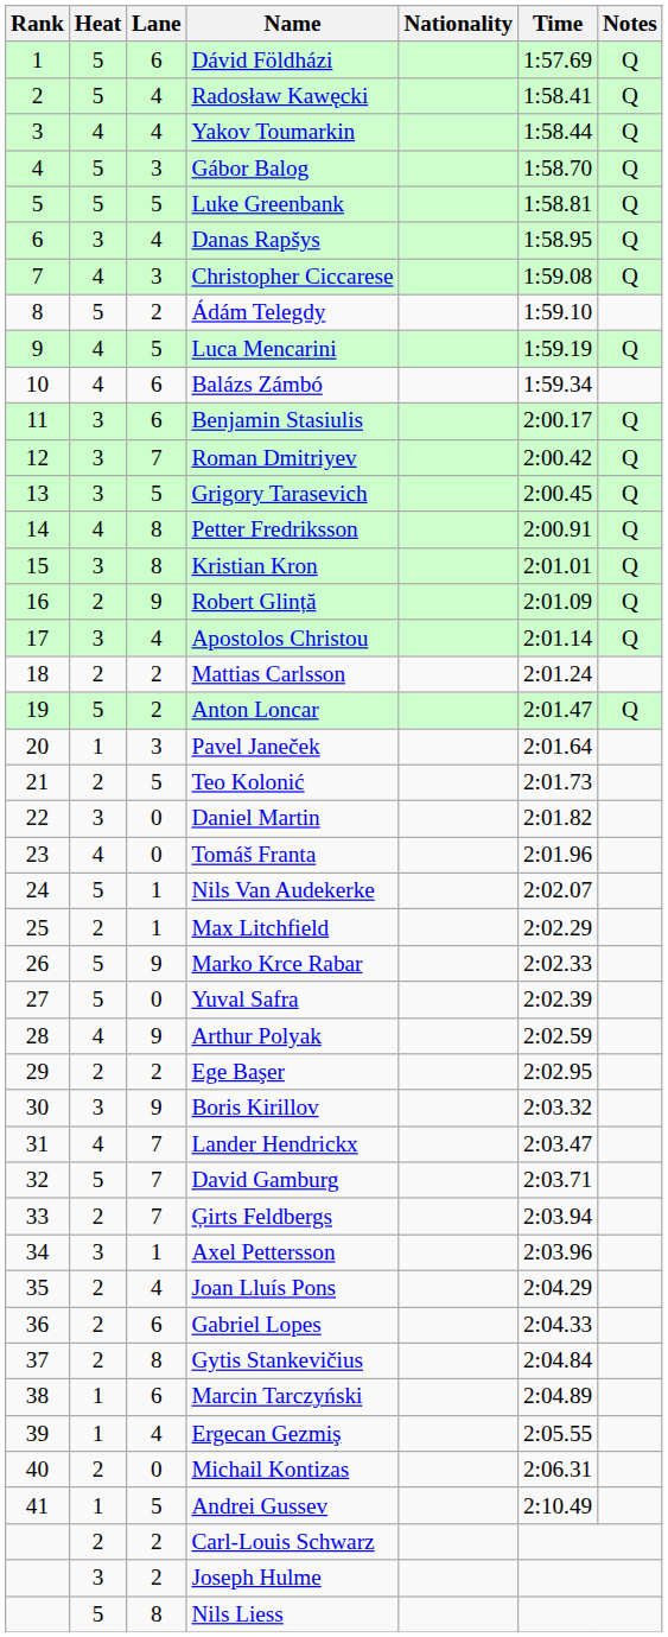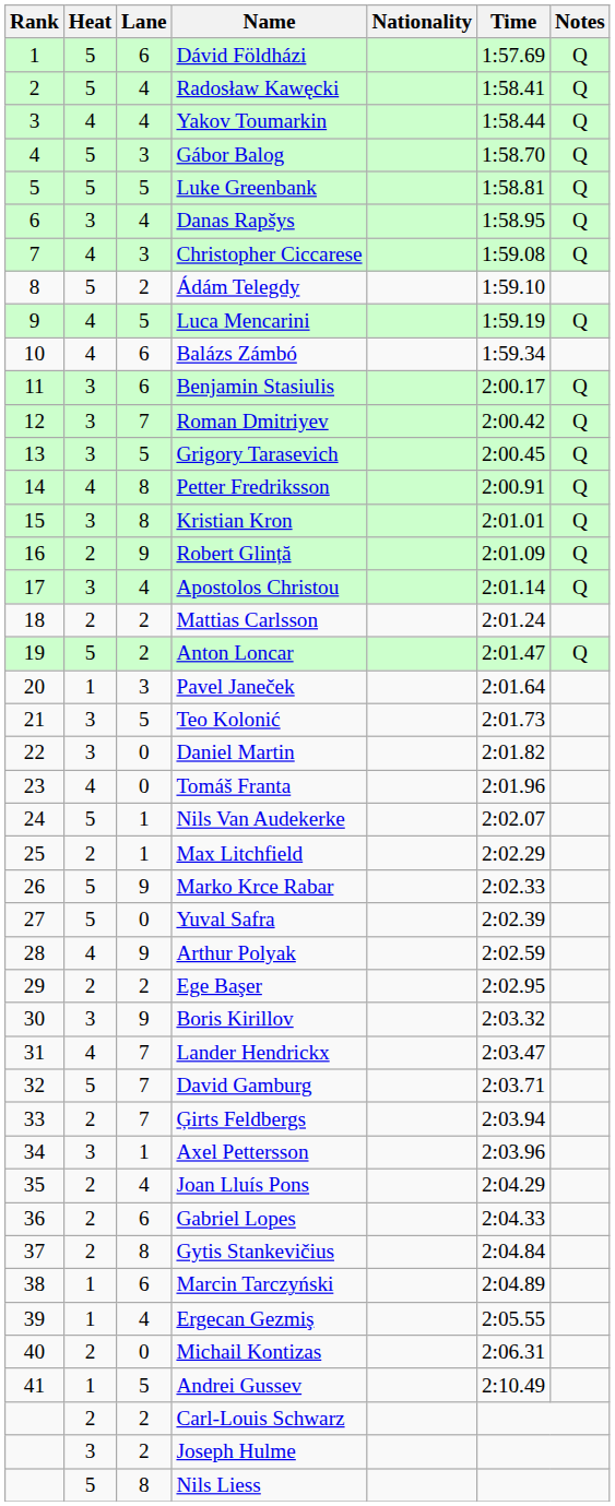 <table class="wikitable sortable" style="text-align:center">
 <tr>
 <th>Rank</th>
 <th>Heat</th>
 <th>Lane</th>
 <th>Name</th>
 <th>Nationality</th>
 <th>Time</th>
 <th>Notes</th>
 </tr>
 <tr bgcolor=ccffcc>
 <td>1</td>
 <td>5</td>
 <td>6</td>
 <td align=left><a href='#'>Dávid Földházi</a></td>
 <td align=left></td>
 <td>1:57.69</td>
 <td>Q</td>
 </tr>
 <tr bgcolor=ccffcc>
 <td>2</td>
 <td>5</td>
 <td>4</td>
 <td align=left><a href='#'>Radosław Kawęcki</a></td>
 <td align=left></td>
 <td>1:58.41</td>
 <td>Q</td>
 </tr>
 <tr bgcolor=ccffcc>
 <td>3</td>
 <td>4</td>
 <td>4</td>
 <td align=left><a href='#'>Yakov Toumarkin</a></td>
 <td align=left></td>
 <td>1:58.44</td>
 <td>Q</td>
 </tr>
 <tr bgcolor=ccffcc>
 <td>4</td>
 <td>5</td>
 <td>3</td>
 <td align=left><a href='#'>Gábor Balog</a></td>
 <td align=left></td>
 <td>1:58.70</td>
 <td>Q</td>
 </tr>
 <tr bgcolor=ccffcc>
 <td>5</td>
 <td>5</td>
 <td>5</td>
 <td align=left><a href='#'>Luke Greenbank</a></td>
 <td align=left></td>
 <td>1:58.81</td>
 <td>Q</td>
 </tr>
 <tr bgcolor=ccffcc>
 <td>6</td>
 <td>3</td>
 <td>4</td>
 <td align=left><a href='#'>Danas Rapšys</a></td>
 <td align=left></td>
 <td>1:58.95</td>
 <td>Q</td>
 </tr>
 <tr bgcolor=ccffcc>
 <td>7</td>
 <td>4</td>
 <td>3</td>
 <td align=left><a href='#'>Christopher Ciccarese</a></td>
 <td align=left></td>
 <td>1:59.08</td>
 <td>Q</td>
 </tr>
 <tr>
 <td>8</td>
 <td>5</td>
 <td>2</td>
 <td align=left><a href='#'>Ádám Telegdy</a></td>
 <td align=left></td>
 <td>1:59.10</td>
 <td></td>
 </tr>
 <tr bgcolor=ccffcc>
 <td>9</td>
 <td>4</td>
 <td>5</td>
 <td align=left><a href='#'>Luca Mencarini</a></td>
 <td align=left></td>
 <td>1:59.19</td>
 <td>Q</td>
 </tr>
 <tr>
 <td>10</td>
 <td>4</td>
 <td>6</td>
 <td align=left><a href='#'>Balázs Zámbó</a></td>
 <td align=left></td>
 <td>1:59.34</td>
 <td></td>
 </tr>
 <tr bgcolor=ccffcc>
 <td>11</td>
 <td>3</td>
 <td>6</td>
 <td align=left><a href='#'>Benjamin Stasiulis</a></td>
 <td align=left></td>
 <td>2:00.17</td>
 <td>Q</td>
 </tr>
 <tr bgcolor=ccffcc>
 <td>12</td>
 <td>3</td>
 <td>7</td>
 <td align=left><a href='#'>Roman Dmitriyev</a></td>
 <td align=left></td>
 <td>2:00.42</td>
 <td>Q</td>
 </tr>
 <tr bgcolor=ccffcc>
 <td>13</td>
 <td>3</td>
 <td>5</td>
 <td align=left><a href='#'>Grigory Tarasevich</a></td>
 <td align=left></td>
 <td>2:00.45</td>
 <td>Q</td>
 </tr>
 <tr bgcolor=ccffcc>
 <td>14</td>
 <td>4</td>
 <td>8</td>
 <td align=left><a href='#'>Petter Fredriksson</a></td>
 <td align=left></td>
 <td>2:00.91</td>
 <td>Q</td>
 </tr>
 <tr bgcolor=ccffcc>
 <td>15</td>
 <td>3</td>
 <td>8</td>
 <td align=left><a href='#'>Kristian Kron</a></td>
 <td align=left></td>
 <td>2:01.01</td>
 <td>Q</td>
 </tr>
 <tr bgcolor=ccffcc>
 <td>16</td>
 <td>2</td>
 <td>9</td>
 <td align=left><a href='#'>Robert Glință</a></td>
 <td align=left></td>
 <td>2:01.09</td>
 <td>Q</td>
 </tr>
 <tr bgcolor=ccffcc>
 <td>17</td>
 <td>3</td>
 <td>4</td>
 <td align=left><a href='#'>Apostolos Christou</a></td>
 <td align=left></td>
 <td>2:01.14</td>
 <td>Q</td>
 </tr>
 <tr>
 <td>18</td>
 <td>2</td>
 <td>2</td>
 <td align=left><a href='#'>Mattias Carlsson</a></td>
 <td align=left></td>
 <td>2:01.24</td>
 <td></td>
 </tr>
 <tr bgcolor=ccffcc>
 <td>19</td>
 <td>5</td>
 <td>2</td>
 <td align=left><a href='#'>Anton Loncar</a></td>
 <td align=left></td>
 <td>2:01.47</td>
 <td>Q</td>
 </tr>
 <tr>
 <td>20</td>
 <td>1</td>
 <td>3</td>
 <td align=left><a href='#'>Pavel Janeček</a></td>
 <td align=left></td>
 <td>2:01.64</td>
 <td></td>
 </tr>
 <tr>
 <td>21</td>
-<td>2</td>
+<td>3</td>
 <td>5</td>
 <td align=left><a href='#'>Teo Kolonić</a></td>
 <td align=left></td>
 <td>2:01.73</td>
 <td></td>
 </tr>
 <tr>
 <td>22</td>
 <td>3</td>
 <td>0</td>
 <td align=left><a href='#'>Daniel Martin</a></td>
 <td align=left></td>
 <td>2:01.82</td>
 <td></td>
 </tr>
 <tr>
 <td>23</td>
 <td>4</td>
 <td>0</td>
 <td align=left><a href='#'>Tomáš Franta</a></td>
 <td align=left></td>
 <td>2:01.96</td>
 <td></td>
 </tr>
 <tr>
 <td>24</td>
 <td>5</td>
 <td>1</td>
 <td align=left><a href='#'>Nils Van Audekerke</a></td>
 <td align=left></td>
 <td>2:02.07</td>
 <td></td>
 </tr>
 <tr>
 <td>25</td>
 <td>2</td>
 <td>1</td>
 <td align=left><a href='#'>Max Litchfield</a></td>
 <td align=left></td>
 <td>2:02.29</td>
 <td></td>
 </tr>
 <tr>
 <td>26</td>
 <td>5</td>
 <td>9</td>
 <td align=left><a href='#'>Marko Krce Rabar</a></td>
 <td align=left></td>
 <td>2:02.33</td>
 <td></td>
 </tr>
 <tr>
 <td>27</td>
 <td>5</td>
 <td>0</td>
 <td align=left><a href='#'>Yuval Safra</a></td>
 <td align=left></td>
 <td>2:02.39</td>
 <td></td>
 </tr>
 <tr>
 <td>28</td>
 <td>4</td>
 <td>9</td>
 <td align=left><a href='#'>Arthur Polyak</a></td>
 <td align=left></td>
 <td>2:02.59</td>
 <td></td>
 </tr>
 <tr>
 <td>29</td>
 <td>2</td>
 <td>2</td>
 <td align=left><a href='#'>Ege Başer</a></td>
 <td align=left></td>
 <td>2:02.95</td>
 <td></td>
 </tr>
 <tr>
 <td>30</td>
 <td>3</td>
 <td>9</td>
 <td align=left><a href='#'>Boris Kirillov</a></td>
 <td align=left></td>
 <td>2:03.32</td>
 <td></td>
 </tr>
 <tr>
 <td>31</td>
 <td>4</td>
 <td>7</td>
 <td align=left><a href='#'>Lander Hendrickx</a></td>
 <td align=left></td>
 <td>2:03.47</td>
 <td></td>
 </tr>
 <tr>
 <td>32</td>
 <td>5</td>
 <td>7</td>
 <td align=left><a href='#'>David Gamburg</a></td>
 <td align=left></td>
 <td>2:03.71</td>
 <td></td>
 </tr>
 <tr>
 <td>33</td>
 <td>2</td>
 <td>7</td>
 <td align=left><a href='#'>Ģirts Feldbergs</a></td>
 <td align=left></td>
 <td>2:03.94</td>
 <td></td>
 </tr>
 <tr>
 <td>34</td>
 <td>3</td>
 <td>1</td>
 <td align=left><a href='#'>Axel Pettersson</a></td>
 <td align=left></td>
 <td>2:03.96</td>
 <td></td>
 </tr>
 <tr>
 <td>35</td>
 <td>2</td>
 <td>4</td>
 <td align=left><a href='#'>Joan Lluís Pons</a></td>
 <td align=left></td>
 <td>2:04.29</td>
 <td></td>
 </tr>
 <tr>
 <td>36</td>
 <td>2</td>
 <td>6</td>
 <td align=left><a href='#'>Gabriel Lopes</a></td>
 <td align=left></td>
 <td>2:04.33</td>
 <td></td>
 </tr>
 <tr>
 <td>37</td>
 <td>2</td>
 <td>8</td>
 <td align=left><a href='#'>Gytis Stankevičius</a></td>
 <td align=left></td>
 <td>2:04.84</td>
 <td></td>
 </tr>
 <tr>
 <td>38</td>
 <td>1</td>
 <td>6</td>
 <td align=left><a href='#'>Marcin Tarczyński</a></td>
 <td align=left></td>
 <td>2:04.89</td>
 <td></td>
 </tr>
 <tr>
 <td>39</td>
 <td>1</td>
 <td>4</td>
 <td align=left><a href='#'>Ergecan Gezmiş</a></td>
 <td align=left></td>
 <td>2:05.55</td>
 <td></td>
 </tr>
 <tr>
 <td>40</td>
 <td>2</td>
 <td>0</td>
 <td align=left><a href='#'>Michail Kontizas</a></td>
 <td align=left></td>
 <td>2:06.31</td>
 <td></td>
 </tr>
 <tr>
 <td>41</td>
 <td>1</td>
 <td>5</td>
 <td align=left><a href='#'>Andrei Gussev</a></td>
 <td align=left></td>
 <td>2:10.49</td>
 <td></td>
 </tr>
 <tr>
 <td></td>
 <td>2</td>
 <td>2</td>
 <td align=left><a href='#'>Carl-Louis Schwarz</a></td>
 <td align=left></td>
 <td colspan=2></td>
 </tr>
 <tr>
 <td></td>
 <td>3</td>
 <td>2</td>
 <td align=left><a href='#'>Joseph Hulme</a></td>
 <td align=left></td>
 <td colspan=2></td>
 </tr>
 <tr>
 <td></td>
 <td>5</td>
 <td>8</td>
 <td align=left><a href='#'>Nils Liess</a></td>
 <td align=left></td>
 <td colspan=2></td>
 </tr>
 </table>
